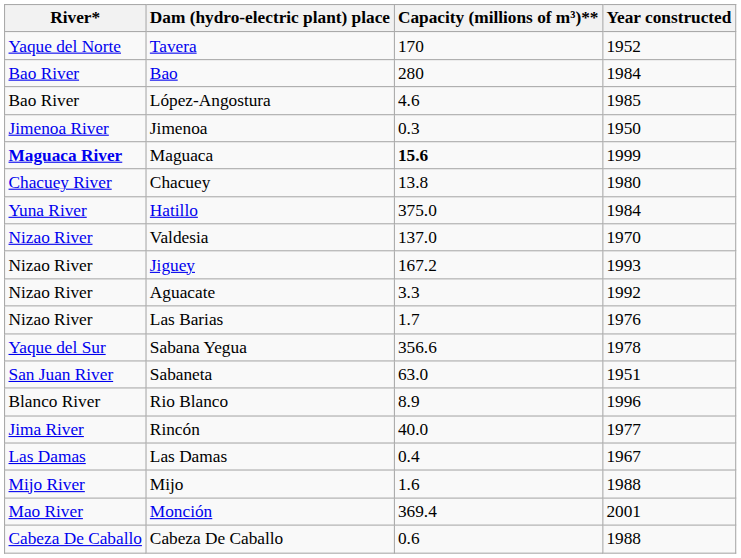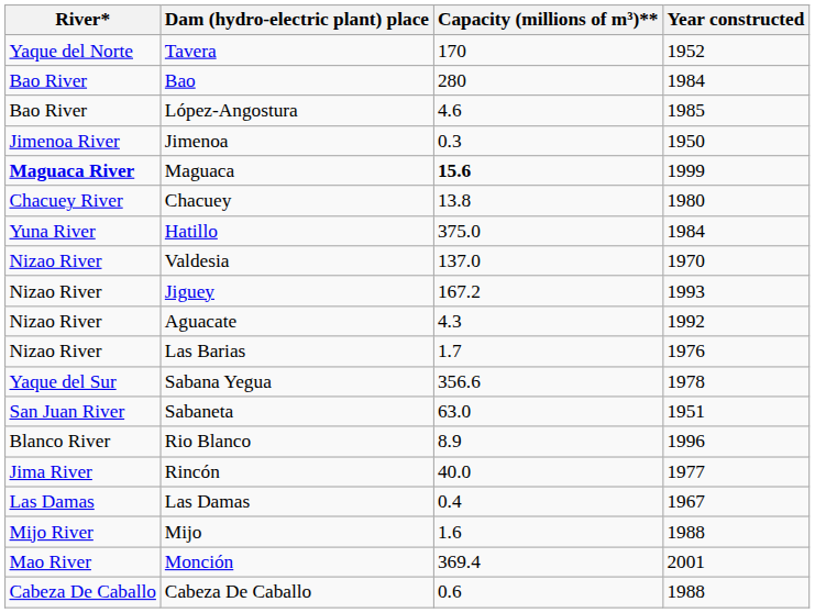 <table class="wikitable sortable">
 <tr>
 <th>River*</th>
 <th>Dam (hydro-electric plant) place</th>
 <th>Capacity (millions of m³)**</th>
 <th>Year constructed</th>
 </tr>
 <tr>
 <td><a href='#'>Yaque del Norte</a></td>
 <td><a href='#'>Tavera</a></td>
 <td>170</td>
 <td>1952</td>
 </tr>
 <tr>
 <td><a href='#'>Bao River</a></td>
 <td><a href='#'>Bao</a></td>
 <td>280</td>
 <td>1984</td>
 </tr>
 <tr>
 <td>Bao River</td>
 <td>López-Angostura</td>
 <td>4.6</td>
 <td>1985</td>
 </tr>
 <tr>
 <td><a href='#'>Jimenoa River</a></td>
 <td>Jimenoa</td>
 <td>0.3</td>
 <td>1950</td>
 </tr>
 <tr>
 <td><strong><a href='#'>Maguaca River</a></strong></td>
 <td>Maguaca</td>
 <td><strong>15.6</strong></td>
 <td>1999</td>
 </tr>
 <tr>
 <td><a href='#'>Chacuey River</a></td>
 <td>Chacuey</td>
 <td>13.8</td>
 <td>1980</td>
 </tr>
 <tr>
 <td><a href='#'>Yuna River</a></td>
 <td><a href='#'>Hatillo</a></td>
 <td>375.0</td>
 <td>1984</td>
 </tr>
 <tr>
 <td><a href='#'>Nizao River</a></td>
 <td>Valdesia</td>
 <td>137.0</td>
 <td>1970</td>
 </tr>
 <tr>
 <td>Nizao River</td>
 <td><a href='#'>Jiguey</a></td>
 <td>167.2</td>
 <td>1993</td>
 </tr>
 <tr>
 <td>Nizao River</td>
 <td>Aguacate</td>
-<td>3.3</td>
+<td>4.3</td>
 <td>1992</td>
 </tr>
 <tr>
 <td>Nizao River</td>
 <td>Las Barias</td>
 <td>1.7</td>
 <td>1976</td>
 </tr>
 <tr>
 <td><a href='#'>Yaque del Sur</a></td>
 <td>Sabana Yegua</td>
 <td>356.6</td>
 <td>1978</td>
 </tr>
 <tr>
 <td><a href='#'>San Juan River</a></td>
 <td>Sabaneta</td>
 <td>63.0</td>
 <td>1951</td>
 </tr>
 <tr>
 <td>Blanco River</td>
 <td>Rio Blanco</td>
 <td>8.9</td>
 <td>1996</td>
 </tr>
 <tr>
 <td><a href='#'>Jima River</a></td>
 <td>Rincón</td>
 <td>40.0</td>
 <td>1977</td>
 </tr>
 <tr>
 <td><a href='#'>Las Damas</a></td>
 <td>Las Damas</td>
 <td>0.4</td>
 <td>1967</td>
 </tr>
 <tr>
 <td><a href='#'>Mijo River</a></td>
 <td>Mijo</td>
 <td>1.6</td>
 <td>1988</td>
 </tr>
 <tr>
 <td><a href='#'>Mao River</a></td>
 <td><a href='#'>Monción</a></td>
 <td>369.4</td>
 <td>2001</td>
 </tr>
 <tr>
 <td><a href='#'>Cabeza De Caballo</a></td>
 <td>Cabeza De Caballo</td>
 <td>0.6</td>
 <td>1988</td>
 </tr>
 </table>
